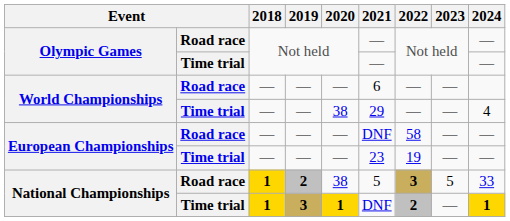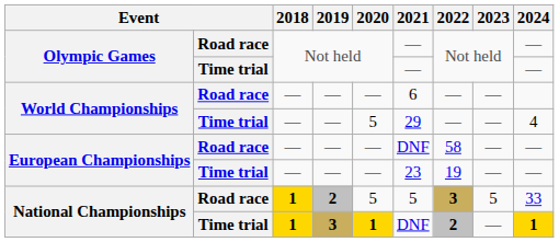 <table class="wikitable plainrowheaders">
 <tr>
 <th colspan="2" scope="col">Event</th>
 <th>2018</th>
 <th>2019</th>
 <th>2020</th>
 <th>2021</th>
 <th>2022</th>
 <th>2023</th>
 <th>2024</th>
 </tr>
 <tr style="text-align:center;">
 <th scope="row" rowspan="2"> <a href='#'>Olympic Games</a></th>
 <th scope="row">Road race</th>
 <td style="color:#4d4d4d;" rowspan="2" colspan=3>Not held</td>
 <td>—</td>
 <td style="color:#4d4d4d;" rowspan="2" colspan=2>Not held</td>
 <td>—</td>
 </tr>
 <tr style="text-align:center;">
 <th scope="row">Time trial</th>
 <td>—</td>
 <td>—</td>
 </tr>
 <tr style="text-align:center;">
 <th scope="row" rowspan="2"> <a href='#'>World Championships</a></th>
 <th scope="row"><a href='#'>Road race</a></th>
 <td>—</td>
 <td>—</td>
 <td>—</td>
 <td>6</td>
 <td>—</td>
 <td>—</td>
 </tr>
 <tr style="text-align:center;">
 <th scope="row"><a href='#'>Time trial</a></th>
 <td>—</td>
 <td>—</td>
-<td><a href='#'>38</a></td>
+<td>5</td>
 <td><a href='#'>29</a></td>
 <td>—</td>
 <td>—</td>
 <td>4</td>
 </tr>
 <tr style="text-align:center;">
 <th scope="row" rowspan="2"> <a href='#'>European Championships</a></th>
 <th scope="row"><a href='#'>Road race</a></th>
 <td>—</td>
 <td>—</td>
 <td>—</td>
 <td><a href='#'>DNF</a></td>
 <td><a href='#'>58</a></td>
 <td>—</td>
 <td>—</td>
 </tr>
 <tr style="text-align:center;">
 <th scope="row"><a href='#'>Time trial</a></th>
 <td>—</td>
 <td>—</td>
 <td>—</td>
 <td><a href='#'>23</a></td>
 <td><a href='#'>19</a></td>
 <td>—</td>
 <td>—</td>
 </tr>
 <tr style="text-align:center;">
 <th rowspan="2" scope="row"> National Championships</th>
 <th scope="row">Road race</th>
 <td style="background:gold;"><strong>1</strong></td>
 <td style="background:silver;"><strong>2</strong></td>
-<td><a href='#'>38</a></td>
+<td>5</td>
 <td>5</td>
 <td style="background:#C9AE5D;"><strong>3</strong></td>
 <td>5</td>
 <td><a href='#'>33</a></td>
 </tr>
 <tr style="text-align:center;">
 <th scope="row">Time trial</th>
 <td style="background:gold;"><strong>1</strong></td>
 <td style="background:#C9AE5D;"><strong>3</strong></td>
 <td style="background:gold;"><strong>1</strong></td>
 <td><a href='#'>DNF</a></td>
 <td style="background:silver;"><strong>2</strong></td>
 <td>—</td>
 <td style="background:gold;"><strong>1</strong></td>
 </tr>
 </table>
